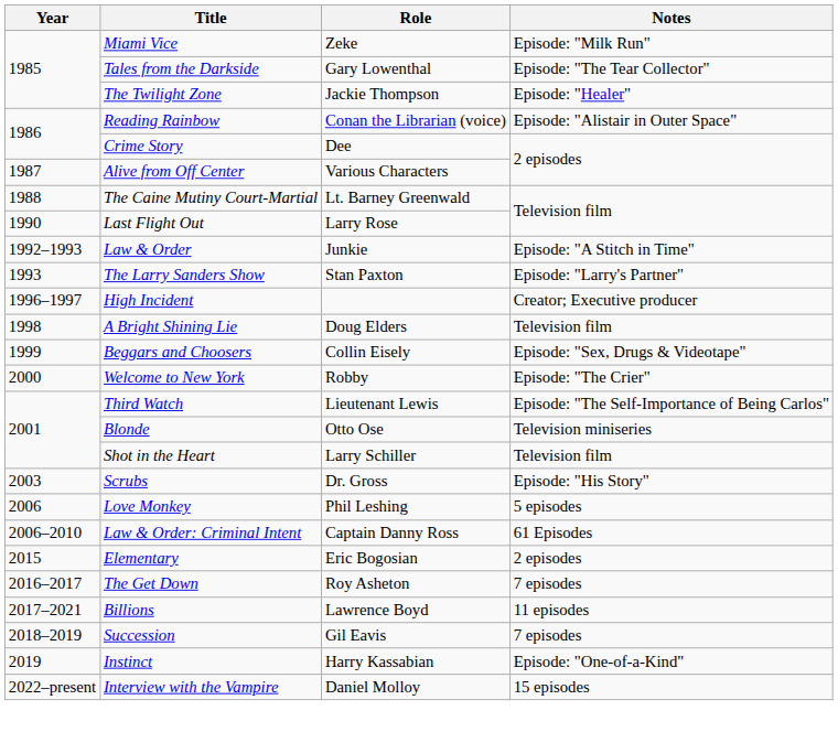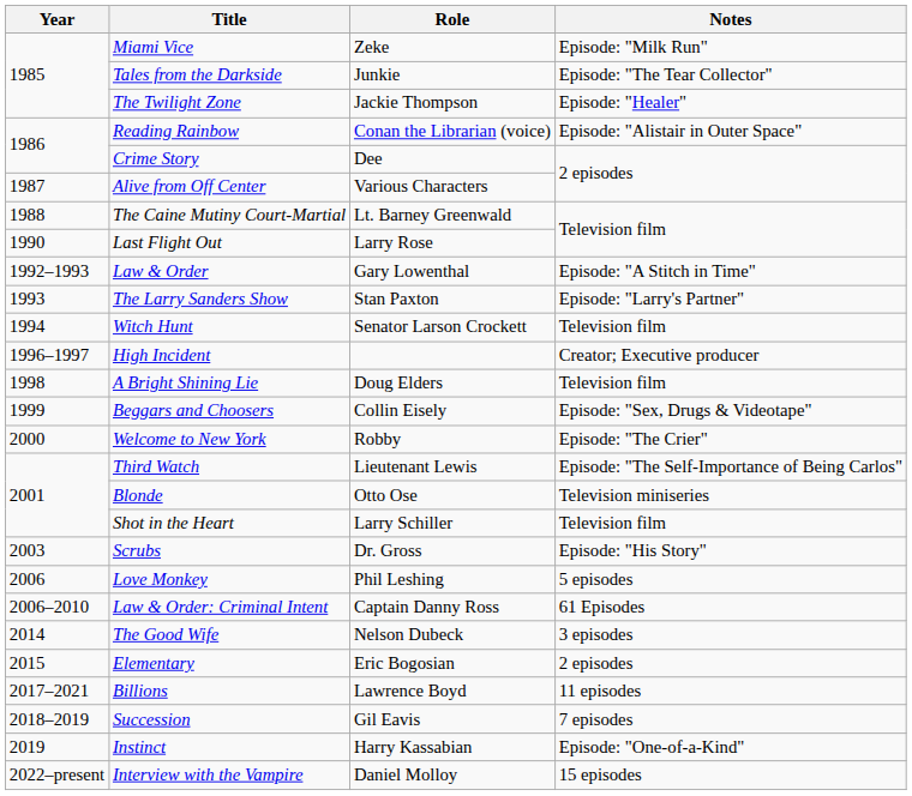 <table class="wikitable sortable">
 <tr>
 <th>Year</th>
 <th>Title</th>
 <th>Role</th>
 <th class="unsortable">Notes</th>
 </tr>
 <tr>
 <td rowspan="3">1985</td>
 <td><em><a href='#'>Miami Vice</a></em></td>
 <td>Zeke</td>
 <td>Episode: "Milk Run"</td>
 </tr>
 <tr>
 <td><em><a href='#'>Tales from the Darkside</a></em></td>
-<td>Gary Lowenthal</td>
+<td>Junkie</td>
 <td>Episode: "The Tear Collector"</td>
 </tr>
 <tr>
 <td><em><a href='#'>The Twilight Zone</a></em></td>
 <td>Jackie Thompson</td>
 <td>Episode: "<a href='#'>Healer</a>"</td>
 </tr>
 <tr>
 <td rowspan="2">1986</td>
 <td><em><a href='#'>Reading Rainbow</a></em></td>
 <td><a href='#'>Conan the Librarian</a> (voice)</td>
 <td>Episode: "Alistair in Outer Space"</td>
 </tr>
 <tr>
 <td><em><a href='#'>Crime Story</a></em></td>
 <td>Dee</td>
 <td rowspan="2">2 episodes</td>
 </tr>
 <tr>
 <td>1987</td>
 <td><em><a href='#'>Alive from Off Center</a></em></td>
 <td>Various Characters</td>
 </tr>
 <tr>
 <td>1988</td>
 <td><em>The Caine Mutiny Court-Martial</em></td>
 <td>Lt. Barney Greenwald</td>
 <td rowspan="2">Television film</td>
 </tr>
 <tr>
 <td>1990</td>
 <td><em>Last Flight Out</em></td>
 <td>Larry Rose</td>
 </tr>
 <tr>
 <td>1992–1993</td>
 <td><em><a href='#'>Law & Order</a></em></td>
-<td>Junkie</td>
+<td>Gary Lowenthal</td>
 <td>Episode: "A Stitch in Time"</td>
 </tr>
 <tr>
 <td>1993</td>
 <td><em><a href='#'>The Larry Sanders Show</a></em></td>
 <td>Stan Paxton</td>
 <td>Episode: "Larry's Partner"</td>
+</tr>
+<tr>
+<td>1994</td>
+<td><em><a href='#'>Witch Hunt</a></em></td>
+<td>Senator Larson Crockett</td>
+<td>Television film</td>
 </tr>
 <tr>
 <td>1996–1997</td>
 <td><em><a href='#'>High Incident</a></em></td>
 <td></td>
 <td>Creator; Executive producer</td>
 </tr>
 <tr>
 <td>1998</td>
 <td><em><a href='#'>A Bright Shining Lie</a></em></td>
 <td>Doug Elders</td>
 <td>Television film</td>
 </tr>
 <tr>
 <td>1999</td>
 <td><em><a href='#'>Beggars and Choosers</a></em></td>
 <td>Collin Eisely</td>
 <td>Episode: "Sex, Drugs & Videotape"</td>
 </tr>
 <tr>
 <td>2000</td>
 <td><em><a href='#'>Welcome to New York</a></em></td>
 <td>Robby</td>
 <td>Episode: "The Crier"</td>
 </tr>
 <tr>
 <td rowspan="3">2001</td>
 <td><em><a href='#'>Third Watch</a></em></td>
 <td>Lieutenant Lewis</td>
 <td>Episode: "The Self-Importance of Being Carlos"</td>
 </tr>
 <tr>
 <td><em><a href='#'>Blonde</a></em></td>
 <td>Otto Ose</td>
 <td>Television miniseries</td>
 </tr>
 <tr>
 <td><em>Shot in the Heart</em></td>
 <td>Larry Schiller</td>
 <td>Television film</td>
 </tr>
 <tr>
 <td>2003</td>
 <td><em><a href='#'>Scrubs</a></em></td>
 <td>Dr. Gross</td>
 <td>Episode: "His Story"</td>
 </tr>
 <tr>
 <td>2006</td>
 <td><em><a href='#'>Love Monkey</a></em></td>
 <td>Phil Leshing</td>
 <td>5 episodes</td>
 </tr>
 <tr>
 <td>2006–2010</td>
 <td><em><a href='#'>Law & Order: Criminal Intent</a></em></td>
 <td>Captain Danny Ross</td>
 <td>61 Episodes</td>
 </tr>
 <tr>
+<td>2014</td>
+<td><em><a href='#'>The Good Wife</a></em></td>
+<td>Nelson Dubeck</td>
+<td>3 episodes</td>
+</tr>
+<tr>
 <td>2015</td>
 <td><em><a href='#'>Elementary</a></em></td>
 <td>Eric Bogosian</td>
 <td>2 episodes</td>
-</tr>
-<tr>
-<td>2016–2017</td>
-<td><em><a href='#'>The Get Down</a></em></td>
-<td>Roy Asheton</td>
-<td>7 episodes</td>
 </tr>
 <tr>
 <td>2017–2021</td>
 <td><em><a href='#'>Billions</a></em></td>
 <td>Lawrence Boyd</td>
 <td>11 episodes</td>
 </tr>
 <tr>
 <td>2018–2019</td>
 <td><em><a href='#'>Succession</a></em></td>
 <td>Gil Eavis</td>
 <td>7 episodes</td>
 </tr>
 <tr>
 <td>2019</td>
 <td><em><a href='#'>Instinct</a></em></td>
 <td>Harry Kassabian</td>
 <td>Episode: "One-of-a-Kind"</td>
 </tr>
 <tr>
 <td>2022–present</td>
 <td><em><a href='#'>Interview with the Vampire</a></em></td>
 <td>Daniel Molloy</td>
 <td>15 episodes</td>
 </tr>
 </table>
